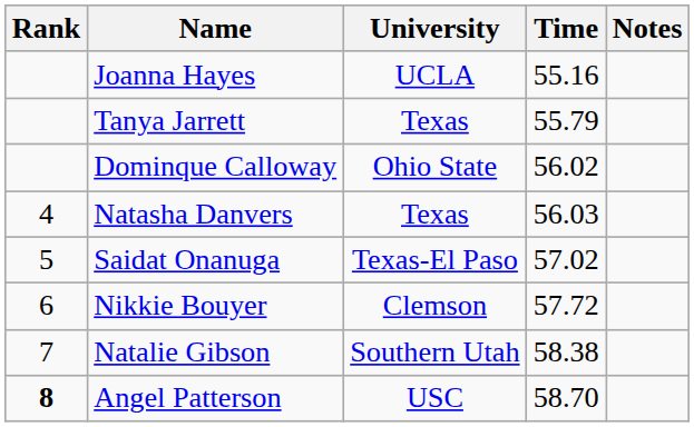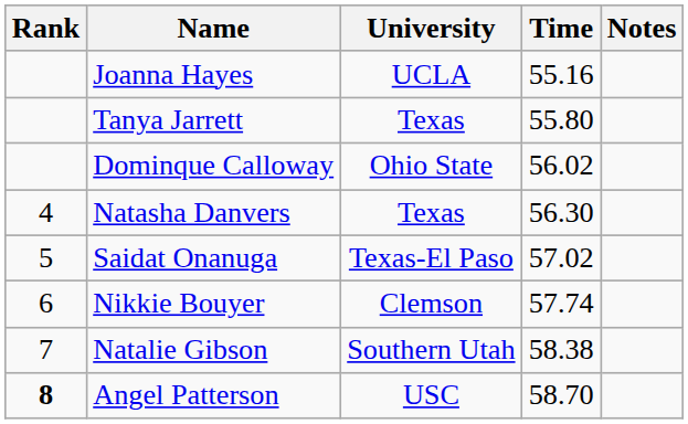 <table class="wikitable sortable" style="text-align:center">
 <tr>
 <th>Rank</th>
 <th>Name</th>
 <th>University</th>
 <th>Time</th>
 <th>Notes</th>
 </tr>
 <tr>
 <td></td>
 <td align=left><a href='#'>Joanna Hayes</a></td>
 <td><a href='#'>UCLA</a></td>
 <td>55.16</td>
 <td></td>
 </tr>
 <tr>
 <td></td>
 <td align=left><a href='#'>Tanya Jarrett</a></td>
 <td><a href='#'>Texas</a></td>
-<td>55.79</td>
+<td>55.80</td>
 <td></td>
 </tr>
 <tr>
 <td></td>
 <td align=left><a href='#'>Dominque Calloway</a></td>
 <td><a href='#'>Ohio State</a></td>
 <td>56.02</td>
 <td></td>
 </tr>
 <tr>
 <td>4</td>
 <td align=left><a href='#'>Natasha Danvers</a> </td>
 <td><a href='#'>Texas</a></td>
-<td>56.03</td>
+<td>56.30</td>
 <td></td>
 </tr>
 <tr>
 <td>5</td>
 <td align=left><a href='#'>Saidat Onanuga</a> </td>
 <td><a href='#'>Texas-El Paso</a></td>
 <td>57.02</td>
 <td></td>
 </tr>
 <tr>
 <td>6</td>
 <td align=left><a href='#'>Nikkie Bouyer</a></td>
 <td><a href='#'>Clemson</a></td>
-<td>57.72</td>
+<td>57.74</td>
 <td></td>
 </tr>
 <tr>
 <td>7</td>
 <td align=left><a href='#'>Natalie Gibson</a></td>
 <td><a href='#'>Southern Utah</a></td>
 <td>58.38</td>
 <td></td>
 </tr>
 <tr>
 <td><strong>8</strong></td>
 <td align=left><a href='#'>Angel Patterson</a></td>
 <td><a href='#'>USC</a></td>
 <td>58.70</td>
 <td></td>
 </tr>
 </table>
